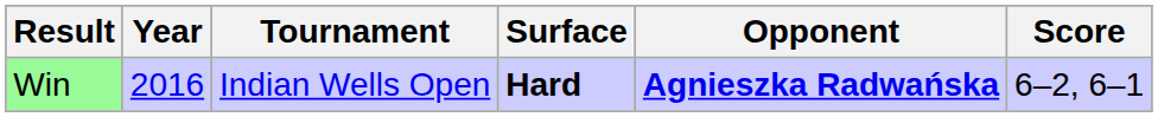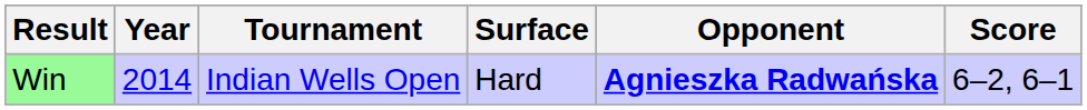 <table class="sortable wikitable">
 <tr>
 <th>Result</th>
 <th>Year</th>
 <th>Tournament</th>
 <th>Surface</th>
 <th>Opponent</th>
 <th>Score</th>
 </tr>
 <tr bgcolor=CCCCFF>
 <td bgcolor=98fb98>Win</td>
-<td><a href='#'>2016</a></td>
+<td><a href='#'>2014</a></td>
 <td><a href='#'>Indian Wells Open</a></td>
-<td><strong>Hard</strong></td>
+<td>Hard</td>
 <td><strong> <a href='#'>Agnieszka Radwańska</a></strong></td>
 <td>6–2, 6–1</td>
 </tr>
 </table>
